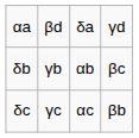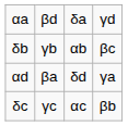 <table class="wikitable" style="margin-left:auto;margin-right:auto;text-align:center;width:8em;height:8em;table-layout:fixed;">
 <tr>
 <td>αa</td>
 <td>βd</td>
 <td>δa</td>
 <td>γd</td>
 </tr>
 <tr>
 <td>δb</td>
 <td>γb</td>
 <td>αb</td>
 <td>βc</td>
 </tr>
 <tr>
+<td>αd</td>
+<td>βa</td>
+<td>δd</td>
+<td>γa</td>
+</tr>
+<tr>
 <td>δc</td>
 <td>γc</td>
 <td>αc</td>
 <td>βb</td>
 </tr>
 </table>
